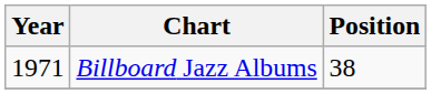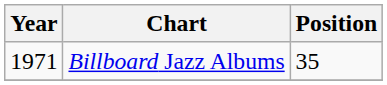 <table class="wikitable">
 <tr>
 <th>Year</th>
 <th>Chart</th>
 <th>Position</th>
 </tr>
 <tr>
 <td>1971</td>
 <td><a href='#'><em>Billboard</em> Jazz Albums</a></td>
-<td>38</td>
+<td>35</td>
 </tr>
 <tr>
 </tr>
 </table>
